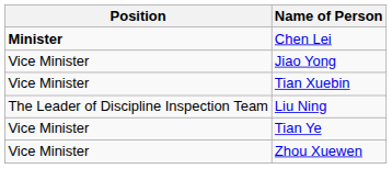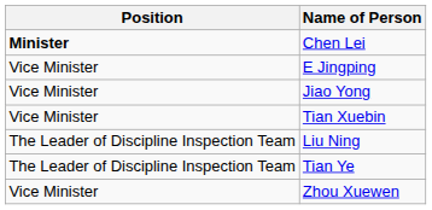 <table class="wikitable">
 <tr>
 <th>Position</th>
 <th>Name of Person</th>
 </tr>
 <tr>
 <td><strong>Minister</strong></td>
 <td><a href='#'>Chen Lei</a></td>
+</tr>
+<tr>
+<td>Vice Minister</td>
+<td><a href='#'>E Jingping</a></td>
 </tr>
 <tr>
 <td>Vice Minister</td>
 <td><a href='#'>Jiao Yong</a></td>
 </tr>
 <tr>
 <td>Vice Minister</td>
 <td><a href='#'>Tian Xuebin</a></td>
 </tr>
 <tr>
 <td>The Leader of Discipline Inspection Team</td>
 <td><a href='#'>Liu Ning</a></td>
 </tr>
 <tr>
-<td>Vice Minister</td>
+<td>The Leader of Discipline Inspection Team</td>
 <td><a href='#'>Tian Ye</a></td>
 </tr>
 <tr>
 <td>Vice Minister</td>
 <td><a href='#'>Zhou Xuewen</a></td>
 </tr>
 </table>
